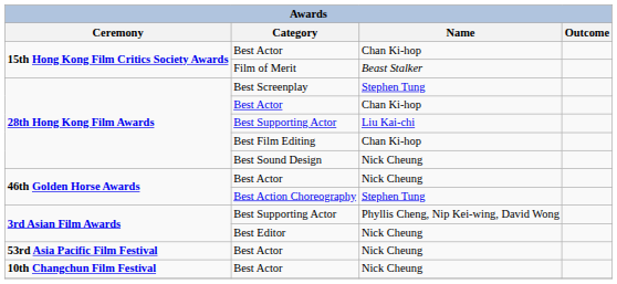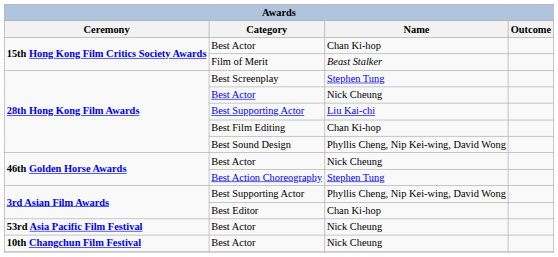 <table class="wikitable">
 <tr style="background:#ccc; text-align:center;">
 <th colspan="5" style="background: LightSteelBlue;">Awards</th>
 </tr>
 <tr style="background:#ccc; text-align:center;">
 <th>Ceremony</th>
 <th>Category</th>
 <th>Name</th>
 <th>Outcome</th>
 </tr>
 <tr>
 <td rowspan=2><strong>15th <a href='#'>Hong Kong Film Critics Society Awards</a></strong></td>
 <td>Best Actor</td>
 <td>Chan Ki-hop</td>
 <td></td>
 </tr>
 <tr>
 <td>Film of Merit</td>
 <td><em>Beast Stalker</em></td>
 <td></td>
 </tr>
 <tr>
 <td rowspan=5><strong><a href='#'>28th Hong Kong Film Awards</a></strong></td>
 <td>Best Screenplay</td>
 <td><a href='#'>Stephen Tung</a></td>
 <td></td>
 </tr>
 <tr>
 <td><a href='#'>Best Actor</a></td>
-<td>Chan Ki-hop</td>
+<td>Nick Cheung</td>
 <td></td>
 </tr>
 <tr>
 <td><a href='#'>Best Supporting Actor</a></td>
 <td><a href='#'>Liu Kai-chi</a></td>
 <td></td>
 </tr>
 <tr>
 <td>Best Film Editing</td>
 <td>Chan Ki-hop</td>
 <td></td>
 </tr>
 <tr>
 <td>Best Sound Design</td>
-<td>Nick Cheung</td>
+<td>Phyllis Cheng, Nip Kei-wing, David Wong</td>
 <td></td>
 </tr>
 <tr>
 <td rowspan=2><strong>46th <a href='#'>Golden Horse Awards</a></strong></td>
 <td>Best Actor</td>
 <td>Nick Cheung</td>
 <td></td>
 </tr>
 <tr>
 <td><a href='#'>Best Action Choreography</a></td>
 <td><a href='#'>Stephen Tung</a></td>
 <td></td>
 </tr>
 <tr>
 <td rowspan=2><strong><a href='#'>3rd Asian Film Awards</a></strong></td>
 <td>Best Supporting Actor</td>
 <td>Phyllis Cheng, Nip Kei-wing, David Wong</td>
 <td></td>
 </tr>
 <tr>
 <td>Best Editor</td>
-<td>Nick Cheung</td>
+<td>Chan Ki-hop</td>
 <td></td>
 </tr>
 <tr>
 <td><strong>53rd <a href='#'>Asia Pacific Film Festival</a></strong></td>
 <td>Best Actor</td>
 <td>Nick Cheung</td>
 <td></td>
 </tr>
 <tr>
 <td><strong>10th <a href='#'>Changchun Film Festival</a></strong></td>
 <td>Best Actor</td>
 <td>Nick Cheung</td>
 <td></td>
 </tr>
 <tr>
 </tr>
 </table>
